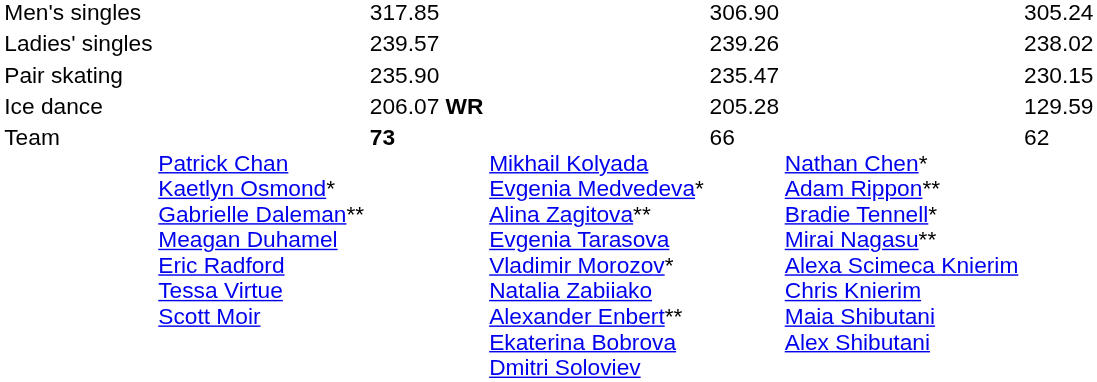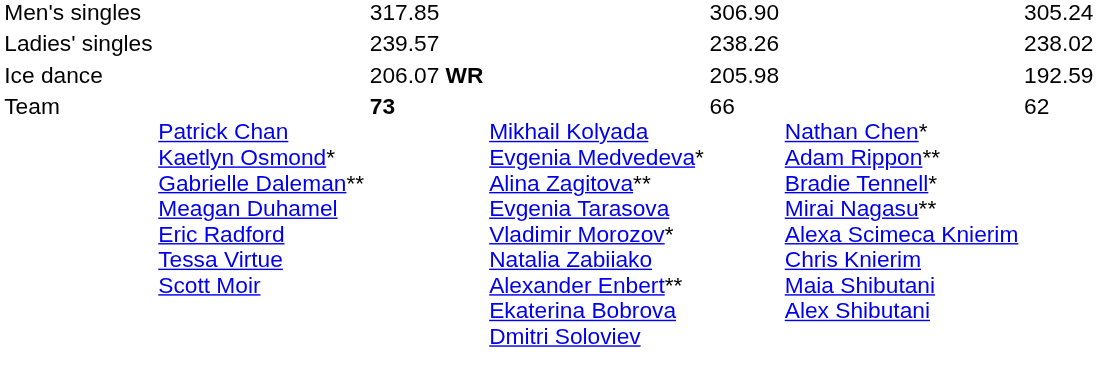 <table>
 <tr valign="top">
 <td>Men's singles<br></td>
 <td></td>
 <td>317.85</td>
 <td></td>
 <td>306.90</td>
 <td></td>
 <td>305.24</td>
 </tr>
 <tr valign="top">
 <td>Ladies' singles<br></td>
 <td></td>
 <td>239.57</td>
 <td></td>
-<td>239.26</td>
+<td>238.26</td>
 <td></td>
 <td>238.02</td>
-</tr>
-<tr valign="top">
-<td>Pair skating<br></td>
-<td></td>
-<td>235.90</td>
-<td></td>
-<td>235.47</td>
-<td></td>
-<td>230.15</td>
 </tr>
 <tr valign="top">
 <td>Ice dance<br></td>
 <td></td>
 <td>206.07 <strong>WR</strong></td>
 <td></td>
-<td>205.28</td>
+<td>205.98</td>
 <td></td>
-<td>129.59</td>
+<td>192.59</td>
 </tr>
 <tr valign="top">
 <td>Team<br></td>
 <td><br><a href='#'>Patrick Chan</a><br><a href='#'>Kaetlyn Osmond</a>*<br><a href='#'>Gabrielle Daleman</a>**<br><a href='#'>Meagan Duhamel</a> <br> <a href='#'>Eric Radford</a><br><a href='#'>Tessa Virtue</a> <br> <a href='#'>Scott Moir</a><br><br></td>
 <td><strong>73</strong></td>
 <td><br><a href='#'>Mikhail Kolyada</a> <br> <a href='#'>Evgenia Medvedeva</a>* <br> <a href='#'>Alina Zagitova</a>** <br> <a href='#'>Evgenia Tarasova</a> <br> <a href='#'>Vladimir Morozov</a>* <br> <a href='#'>Natalia Zabiiako</a> <br> <a href='#'>Alexander Enbert</a>** <br> <a href='#'>Ekaterina Bobrova</a> <br> <a href='#'>Dmitri Soloviev</a></td>
 <td>66</td>
 <td><br><a href='#'>Nathan Chen</a>* <br> <a href='#'>Adam Rippon</a>** <br> <a href='#'>Bradie Tennell</a>* <br> <a href='#'>Mirai Nagasu</a>** <br> <a href='#'>Alexa Scimeca Knierim</a> <br> <a href='#'>Chris Knierim</a> <br> <a href='#'>Maia Shibutani</a> <br> <a href='#'>Alex Shibutani</a></td>
 <td>62</td>
 </tr>
 </table>
